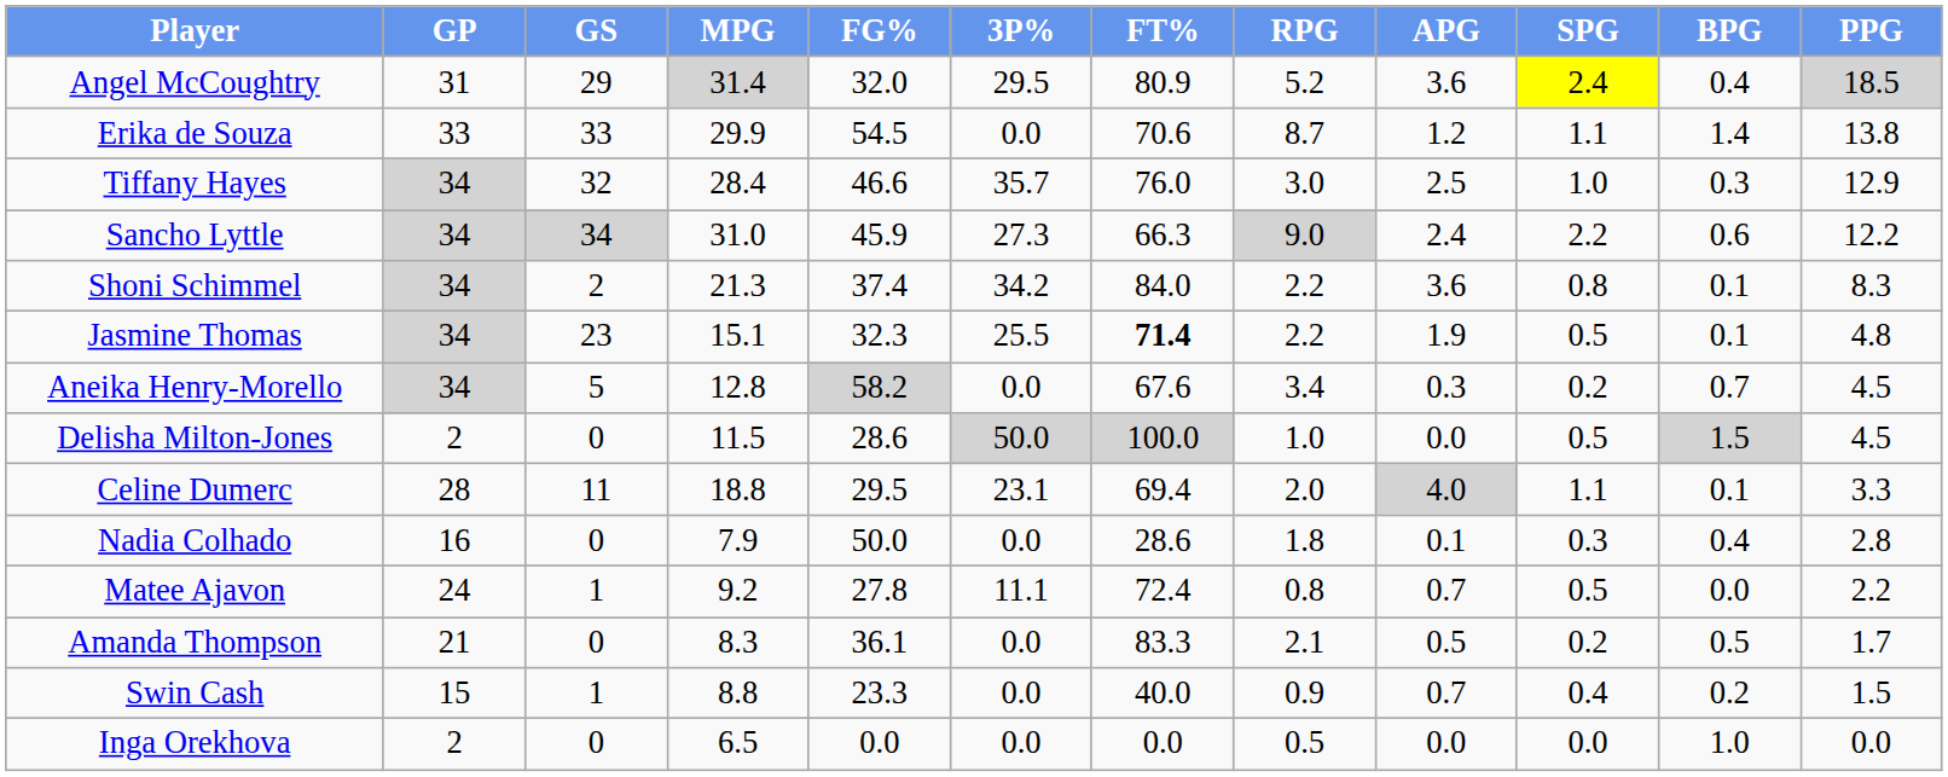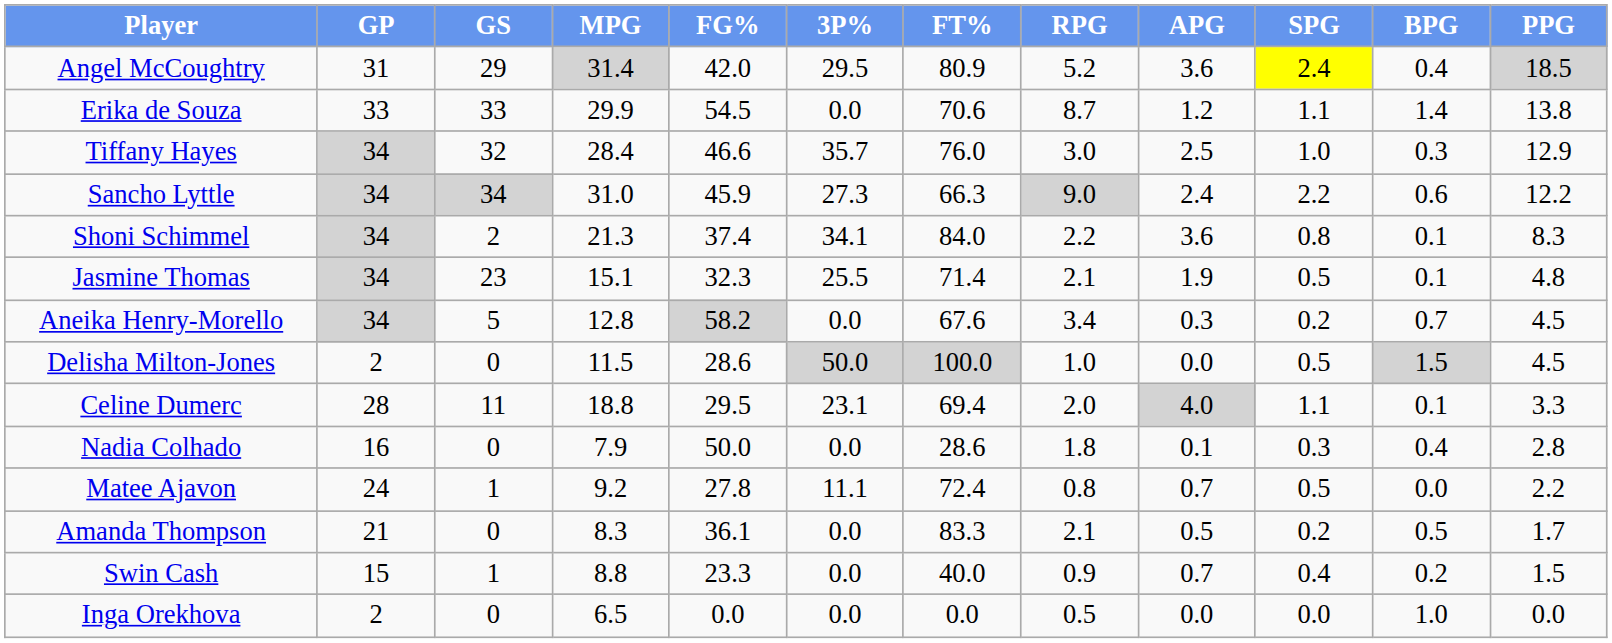 <table class="wikitable sortable" style="text-align:center;">
 <tr>
 <th style="background:#6495ED;color:white;" width="16%">Player</th>
 <th style="background:#6495ED;color:white;" width="6%">GP</th>
 <th style="background:#6495ED;color:white;" width="6%">GS</th>
 <th style="background:#6495ED;color:white;" width="6%">MPG</th>
 <th style="background:#6495ED;color:white;" width="6%">FG%</th>
 <th style="background:#6495ED;color:white;" width="6%">3P%</th>
 <th style="background:#6495ED;color:white;" width="6%">FT%</th>
 <th style="background:#6495ED;color:white;" width="6%">RPG</th>
 <th style="background:#6495ED;color:white;" width="6%">APG</th>
 <th style="background:#6495ED;color:white;" width="6%">SPG</th>
 <th style="background:#6495ED;color:white;" width="6%">BPG</th>
 <th style="background:#6495ED;color:white;" width="6%">PPG</th>
 </tr>
 <tr>
 <td><a href='#'>Angel McCoughtry</a></td>
 <td>31</td>
 <td>29</td>
 <td style="background:#D3D3D3;">31.4</td>
-<td>32.0</td>
+<td>42.0</td>
 <td>29.5</td>
 <td>80.9</td>
 <td>5.2</td>
 <td>3.6</td>
 <td style="background:yellow;">2.4</td>
 <td>0.4</td>
 <td style="background:#D3D3D3;">18.5</td>
 </tr>
 <tr>
 <td><a href='#'>Erika de Souza</a></td>
 <td>33</td>
 <td>33</td>
 <td>29.9</td>
 <td>54.5</td>
 <td>0.0</td>
 <td>70.6</td>
 <td>8.7</td>
 <td>1.2</td>
 <td>1.1</td>
 <td>1.4</td>
 <td>13.8</td>
 </tr>
 <tr>
 <td><a href='#'>Tiffany Hayes</a></td>
 <td style="background:#D3D3D3;">34</td>
 <td>32</td>
 <td>28.4</td>
 <td>46.6</td>
 <td>35.7</td>
 <td>76.0</td>
 <td>3.0</td>
 <td>2.5</td>
 <td>1.0</td>
 <td>0.3</td>
 <td>12.9</td>
 </tr>
 <tr>
 <td><a href='#'>Sancho Lyttle</a></td>
 <td style="background:#D3D3D3;">34</td>
 <td style="background:#D3D3D3;">34</td>
 <td>31.0</td>
 <td>45.9</td>
 <td>27.3</td>
 <td>66.3</td>
 <td style="background:#D3D3D3;">9.0</td>
 <td>2.4</td>
 <td>2.2</td>
 <td>0.6</td>
 <td>12.2</td>
 </tr>
 <tr>
 <td><a href='#'>Shoni Schimmel</a></td>
 <td style="background:#D3D3D3;">34</td>
 <td>2</td>
 <td>21.3</td>
 <td>37.4</td>
-<td>34.2</td>
+<td>34.1</td>
 <td>84.0</td>
 <td>2.2</td>
 <td>3.6</td>
 <td>0.8</td>
 <td>0.1</td>
 <td>8.3</td>
 </tr>
 <tr>
 <td><a href='#'>Jasmine Thomas</a></td>
 <td style="background:#D3D3D3;">34</td>
 <td>23</td>
 <td>15.1</td>
 <td>32.3</td>
 <td>25.5</td>
-<td><strong>71.4</strong></td>
-<td>2.2</td>
+<td>71.4</td>
+<td>2.1</td>
 <td>1.9</td>
 <td>0.5</td>
 <td>0.1</td>
 <td>4.8</td>
 </tr>
 <tr>
 <td><a href='#'>Aneika Henry-Morello</a></td>
 <td style="background:#D3D3D3;">34</td>
 <td>5</td>
 <td>12.8</td>
 <td style="background:#D3D3D3;">58.2</td>
 <td>0.0</td>
 <td>67.6</td>
 <td>3.4</td>
 <td>0.3</td>
 <td>0.2</td>
 <td>0.7</td>
 <td>4.5</td>
 </tr>
 <tr>
 <td><a href='#'>Delisha Milton-Jones</a></td>
 <td>2</td>
 <td>0</td>
 <td>11.5</td>
 <td>28.6</td>
 <td style="background:#D3D3D3;">50.0</td>
 <td style="background:#D3D3D3;">100.0</td>
 <td>1.0</td>
 <td>0.0</td>
 <td>0.5</td>
 <td style="background:#D3D3D3;">1.5</td>
 <td>4.5</td>
 </tr>
 <tr>
 <td><a href='#'>Celine Dumerc</a></td>
 <td>28</td>
 <td>11</td>
 <td>18.8</td>
 <td>29.5</td>
 <td>23.1</td>
 <td>69.4</td>
 <td>2.0</td>
 <td style="background:#D3D3D3;">4.0</td>
 <td>1.1</td>
 <td>0.1</td>
 <td>3.3</td>
 </tr>
 <tr>
 <td><a href='#'>Nadia Colhado</a></td>
 <td>16</td>
 <td>0</td>
 <td>7.9</td>
 <td>50.0</td>
 <td>0.0</td>
 <td>28.6</td>
 <td>1.8</td>
 <td>0.1</td>
 <td>0.3</td>
 <td>0.4</td>
 <td>2.8</td>
 </tr>
 <tr>
 <td><a href='#'>Matee Ajavon</a></td>
 <td>24</td>
 <td>1</td>
 <td>9.2</td>
 <td>27.8</td>
 <td>11.1</td>
 <td>72.4</td>
 <td>0.8</td>
 <td>0.7</td>
 <td>0.5</td>
 <td>0.0</td>
 <td>2.2</td>
 </tr>
 <tr>
 <td><a href='#'>Amanda Thompson</a></td>
 <td>21</td>
 <td>0</td>
 <td>8.3</td>
 <td>36.1</td>
 <td>0.0</td>
 <td>83.3</td>
 <td>2.1</td>
 <td>0.5</td>
 <td>0.2</td>
 <td>0.5</td>
 <td>1.7</td>
 </tr>
 <tr>
 <td><a href='#'>Swin Cash</a></td>
 <td>15</td>
 <td>1</td>
 <td>8.8</td>
 <td>23.3</td>
 <td>0.0</td>
 <td>40.0</td>
 <td>0.9</td>
 <td>0.7</td>
 <td>0.4</td>
 <td>0.2</td>
 <td>1.5</td>
 </tr>
 <tr>
 <td><a href='#'>Inga Orekhova</a></td>
 <td>2</td>
 <td>0</td>
 <td>6.5</td>
 <td>0.0</td>
 <td>0.0</td>
 <td>0.0</td>
 <td>0.5</td>
 <td>0.0</td>
 <td>0.0</td>
 <td>1.0</td>
 <td>0.0</td>
 </tr>
 </table>
